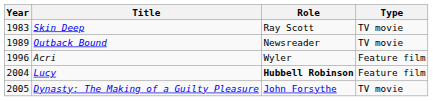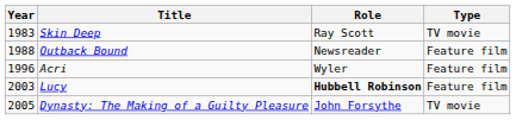 <table class=wikitable>
 <tr>
 <th>Year</th>
 <th>Title</th>
 <th>Role</th>
 <th>Type</th>
 </tr>
 <tr>
 <td>1983</td>
 <td><em><a href='#'>Skin Deep</a></em></td>
 <td>Ray Scott</td>
 <td>TV movie</td>
 </tr>
 <tr>
-<td>1989</td>
+<td>1988</td>
 <td><em><a href='#'>Outback Bound</a></em></td>
 <td>Newsreader</td>
-<td>TV movie</td>
+<td>Feature film</td>
 </tr>
 <tr>
 <td>1996</td>
 <td><em>Acri</em></td>
 <td>Wyler</td>
 <td>Feature film</td>
 </tr>
 <tr>
-<td>2004</td>
+<td>2003</td>
 <td><em><a href='#'>Lucy</a></em></td>
 <td><strong>Hubbell Robinson</strong></td>
 <td>Feature film</td>
 </tr>
 <tr>
 <td>2005</td>
 <td><em><a href='#'>Dynasty: The Making of a Guilty Pleasure</a></em></td>
 <td><a href='#'>John Forsythe</a></td>
 <td>TV movie</td>
 </tr>
 </table>
